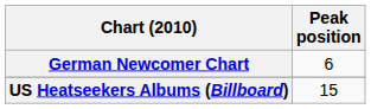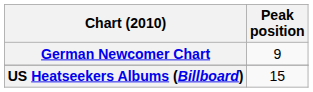 <table class="wikitable sortable plainrowheaders">
 <tr>
 <th>Chart (2010)</th>
 <th>Peak<br>position</th>
 </tr>
 <tr>
 <th scope="row"><a href='#'>German Newcomer Chart</a></th>
-<td style="text-align:center;">6</td>
+<td style="text-align:center;">9</td>
 </tr>
 <tr>
 </tr>
 <tr>
 <th scope="row">US <a href='#'>Heatseekers Albums</a> (<em><a href='#'>Billboard</a></em>)</th>
 <td style="text-align:center;">15</td>
 </tr>
 </table>
